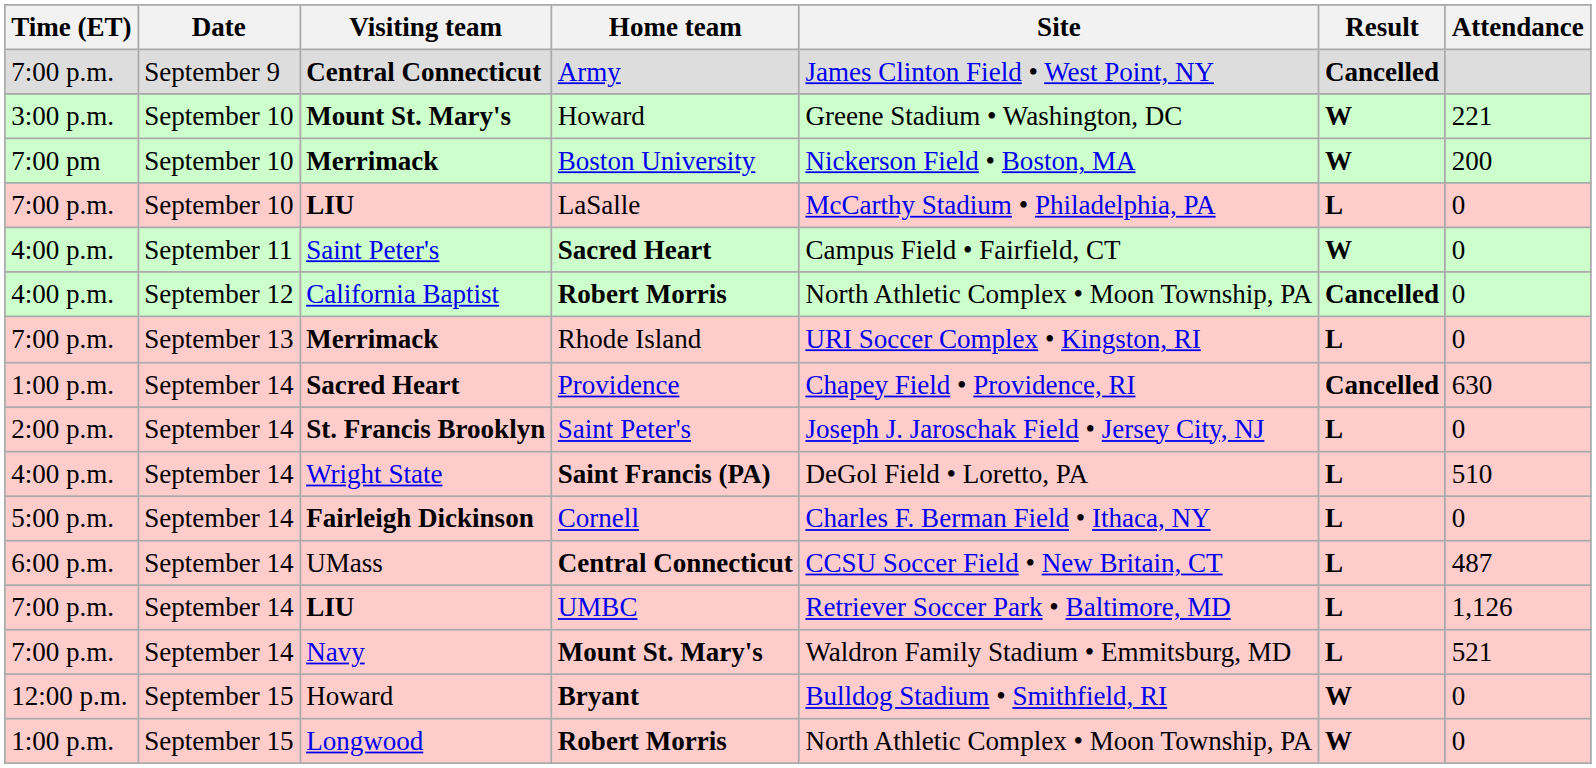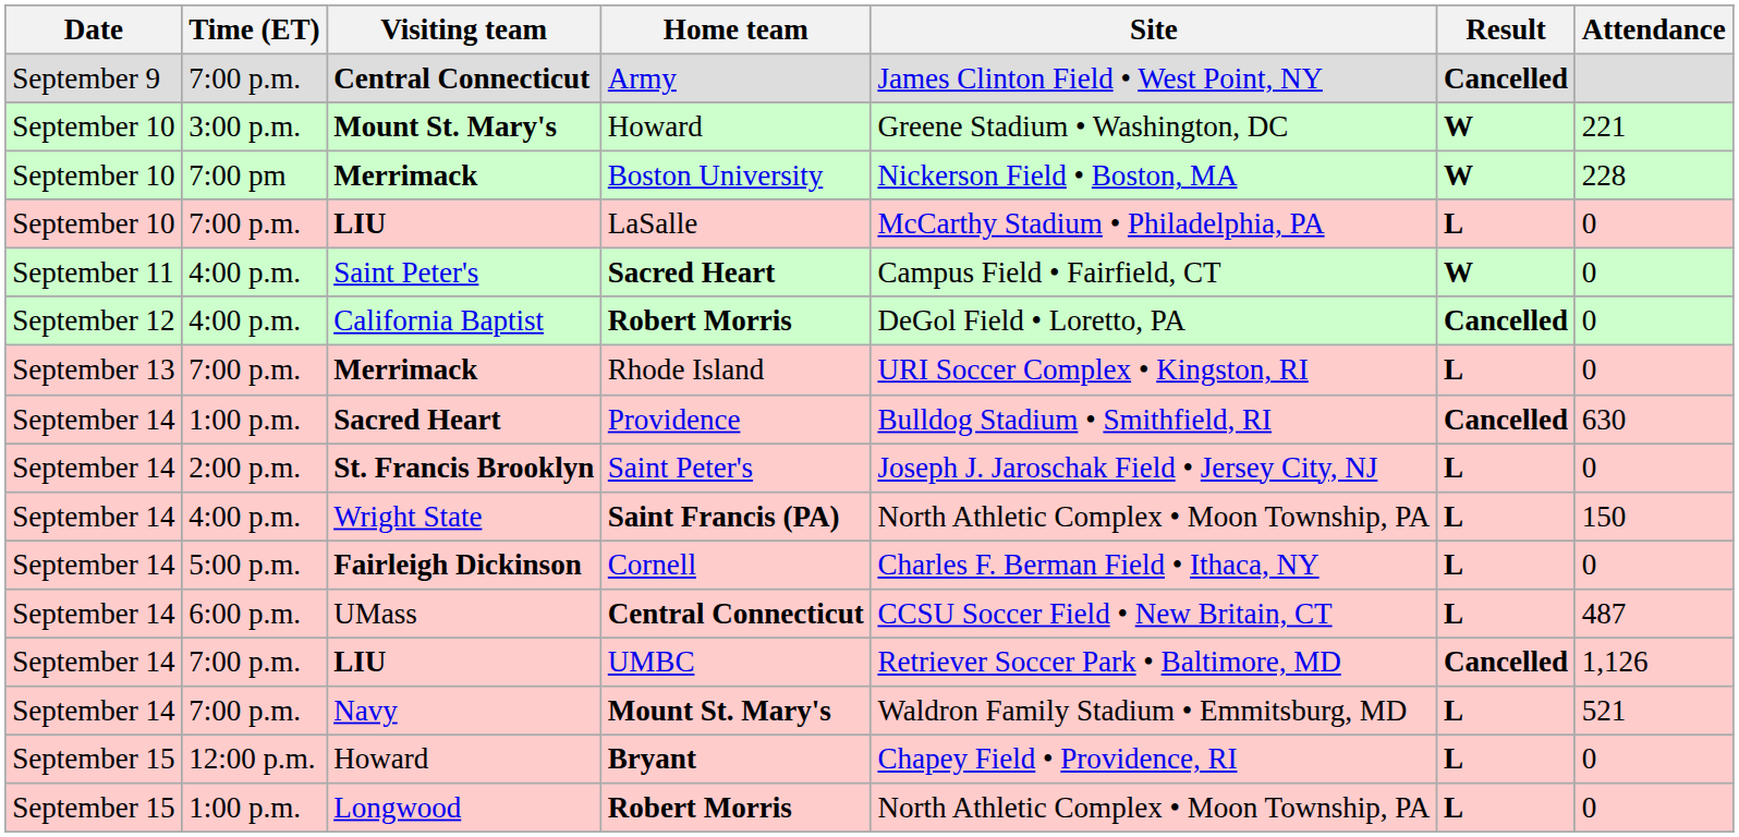 <table class="wikitable" style="font-size:95%;">
 <tr>
+<th>Date</th>
 <th>Time (ET)</th>
-<th>Date</th>
 <th>Visiting team</th>
 <th>Home team</th>
 <th>Site</th>
 <th>Result</th>
 <th>Attendance</th>
 </tr>
 <tr style="background:#ddd;">
+<td>September 9</td>
 <td>7:00 p.m.</td>
-<td>September 9</td>
 <td><strong>Central Connecticut</strong></td>
 <td><a href='#'>Army</a></td>
 <td><a href='#'>James Clinton Field</a> • <a href='#'>West Point, NY</a></td>
 <td><strong>Cancelled</strong></td>
 <td></td>
 </tr>
 <tr style="background:#cfc;">
+<td>September 10</td>
 <td>3:00 p.m.</td>
-<td>September 10</td>
 <td><strong>Mount St. Mary's</strong></td>
 <td>Howard</td>
 <td>Greene Stadium • Washington, DC</td>
 <td><strong>W</strong>  </td>
 <td>221</td>
 </tr>
 <tr style="background:#cfc;">
+<td>September 10</td>
 <td>7:00 pm</td>
-<td>September 10</td>
 <td><strong>Merrimack</strong></td>
 <td><a href='#'>Boston University</a></td>
 <td><a href='#'>Nickerson Field</a> • <a href='#'>Boston, MA</a></td>
 <td><strong>W</strong> </td>
-<td>200</td>
+<td>228</td>
 </tr>
 <tr style="background:#fcc;">
+<td>September 10</td>
 <td>7:00 p.m.</td>
-<td>September 10</td>
 <td><strong>LIU</strong></td>
 <td>LaSalle</td>
 <td><a href='#'>McCarthy Stadium</a> • <a href='#'>Philadelphia, PA</a></td>
 <td><strong>L</strong> </td>
 <td>0</td>
 </tr>
 <tr style="background:#cfc;">
+<td>September 11</td>
 <td>4:00 p.m.</td>
-<td>September 11</td>
 <td><a href='#'>Saint Peter's</a></td>
 <td><strong>Sacred Heart</strong></td>
 <td>Campus Field • Fairfield, CT</td>
 <td><strong>W</strong> </td>
 <td>0</td>
 </tr>
 <tr style="background:#cfc;">
+<td>September 12</td>
 <td>4:00 p.m.</td>
-<td>September 12</td>
 <td><a href='#'>California Baptist</a></td>
 <td><strong>Robert Morris</strong></td>
-<td>North Athletic Complex • Moon Township, PA</td>
+<td>DeGol Field • Loretto, PA</td>
 <td><strong>Cancelled</strong></td>
 <td>0</td>
 </tr>
 <tr style="background:#fcc;">
+<td>September 13</td>
 <td>7:00 p.m.</td>
-<td>September 13</td>
 <td><strong>Merrimack</strong></td>
 <td>Rhode Island</td>
 <td><a href='#'>URI Soccer Complex</a> • <a href='#'>Kingston, RI</a></td>
 <td><strong>L</strong> </td>
 <td>0</td>
 </tr>
 <tr style="background:#fcc;">
+<td>September 14</td>
 <td>1:00 p.m.</td>
-<td>September 14</td>
 <td><strong>Sacred Heart</strong></td>
 <td><a href='#'>Providence</a></td>
-<td><a href='#'>Chapey Field</a> • <a href='#'>Providence, RI</a></td>
+<td><a href='#'>Bulldog Stadium</a> • <a href='#'>Smithfield, RI</a></td>
 <td><strong>Cancelled</strong></td>
 <td>630</td>
 </tr>
 <tr style="background:#fcc;">
+<td>September 14</td>
 <td>2:00 p.m.</td>
-<td>September 14</td>
 <td><strong>St. Francis Brooklyn</strong></td>
 <td><a href='#'>Saint Peter's</a></td>
 <td><a href='#'>Joseph J. Jaroschak Field</a> • <a href='#'>Jersey City, NJ</a></td>
 <td><strong>L</strong> </td>
 <td>0</td>
 </tr>
 <tr style="background:#fcc;">
+<td>September 14</td>
 <td>4:00 p.m.</td>
-<td>September 14</td>
 <td><a href='#'>Wright State</a></td>
 <td><strong>Saint Francis (PA)</strong></td>
-<td>DeGol Field • Loretto, PA</td>
+<td>North Athletic Complex • Moon Township, PA</td>
 <td><strong>L</strong> </td>
-<td>510</td>
+<td>150</td>
 </tr>
 <tr style="background:#fcc;">
+<td>September 14</td>
 <td>5:00 p.m.</td>
-<td>September 14</td>
 <td><strong>Fairleigh Dickinson</strong></td>
 <td><a href='#'>Cornell</a></td>
 <td><a href='#'>Charles F. Berman Field</a> • <a href='#'>Ithaca, NY</a></td>
 <td><strong>L</strong> </td>
 <td>0</td>
 </tr>
 <tr style="background:#fcc;">
+<td>September 14</td>
 <td>6:00 p.m.</td>
-<td>September 14</td>
 <td>UMass</td>
 <td><strong>Central Connecticut</strong></td>
 <td><a href='#'>CCSU Soccer Field</a> • <a href='#'>New Britain, CT</a></td>
 <td><strong>L</strong> </td>
 <td>487</td>
 </tr>
 <tr style="background:#fcc;">
+<td>September 14</td>
 <td>7:00 p.m.</td>
-<td>September 14</td>
 <td><strong>LIU</strong></td>
 <td><a href='#'>UMBC</a></td>
 <td><a href='#'>Retriever Soccer Park</a> • <a href='#'>Baltimore, MD</a></td>
-<td><strong>L</strong> </td>
+<td><strong>Cancelled</strong></td>
 <td>1,126</td>
 </tr>
 <tr style="background:#fcc;">
+<td>September 14</td>
 <td>7:00 p.m.</td>
-<td>September 14</td>
 <td><a href='#'>Navy</a></td>
 <td><strong>Mount St. Mary's</strong></td>
 <td>Waldron Family Stadium • Emmitsburg, MD</td>
 <td><strong>L</strong> </td>
 <td>521</td>
 </tr>
 <tr style="background:#fcc;">
+<td>September 15</td>
 <td>12:00 p.m.</td>
-<td>September 15</td>
 <td>Howard</td>
 <td><strong>Bryant</strong></td>
-<td><a href='#'>Bulldog Stadium</a> • <a href='#'>Smithfield, RI</a></td>
-<td><strong>W</strong>  </td>
+<td><a href='#'>Chapey Field</a> • <a href='#'>Providence, RI</a></td>
+<td><strong>L</strong> </td>
 <td>0</td>
 </tr>
 <tr style="background:#fcc;">
+<td>September 15</td>
 <td>1:00 p.m.</td>
-<td>September 15</td>
 <td><a href='#'>Longwood</a></td>
 <td><strong>Robert Morris</strong></td>
 <td>North Athletic Complex • Moon Township, PA</td>
-<td><strong>W</strong> </td>
+<td><strong>L</strong> </td>
 <td>0</td>
 </tr>
 </table>
